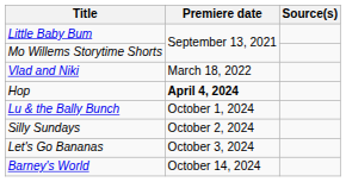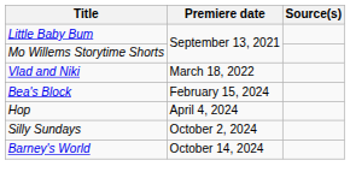 <table class="wikitable sortable">
 <tr>
 <th>Title</th>
 <th>Premiere date</th>
 <th>Source(s)</th>
 </tr>
 <tr>
 <td><em><a href='#'>Little Baby Bum</a></em></td>
 <td rowspan=2>September 13, 2021</td>
 <td></td>
 </tr>
 <tr>
 <td><em>Mo Willems Storytime Shorts</em></td>
 <td></td>
 </tr>
 <tr>
 <td><em><a href='#'>Vlad and Niki</a></em></td>
 <td>March 18, 2022</td>
 <td></td>
 </tr>
 <tr>
-<td><em>Hop</em></td>
-<td><strong>April 4, 2024</strong></td>
+<td><em><a href='#'>Bea's Block</a></em></td>
+<td>February 15, 2024</td>
 <td></td>
 </tr>
 <tr>
-<td><em><a href='#'>Lu & the Bally Bunch</a></em></td>
-<td>October 1, 2024</td>
+<td><em>Hop</em></td>
+<td>April 4, 2024</td>
 <td></td>
 </tr>
 <tr>
 <td><em>Silly Sundays</em></td>
 <td>October 2, 2024</td>
 <td></td>
 </tr>
 <tr>
-<td><em>Let's Go Bananas</em></td>
-<td>October 3, 2024</td>
-<td></td>
-</tr>
-<tr>
 <td><em><a href='#'>Barney's World</a></em></td>
 <td>October 14, 2024</td>
 <td></td>
 </tr>
 </table>
